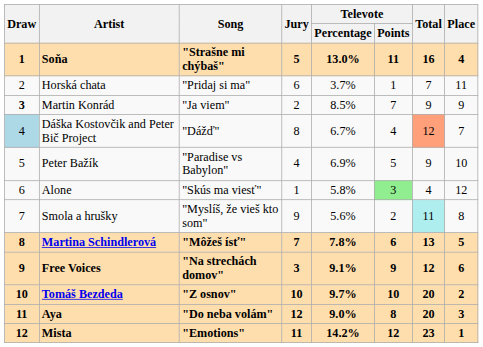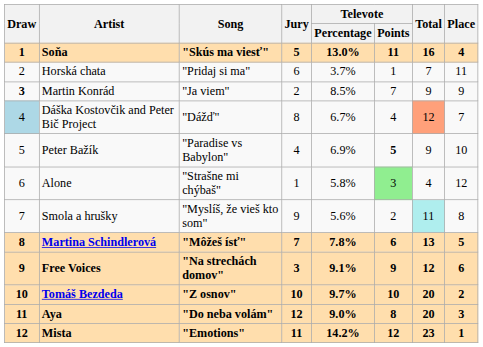 <table class="sortable wikitable" style="margin: 1em auto 1em auto; text-align:center;">
 <tr>
 <th rowspan="2">Draw</th>
 <th rowspan="2">Artist</th>
 <th rowspan="2">Song</th>
 <th rowspan="2">Jury</th>
 <th colspan="2">Televote</th>
 <th rowspan="2">Total</th>
 <th rowspan="2">Place</th>
 </tr>
 <tr>
 <th>Percentage</th>
 <th>Points</th>
 </tr>
 <tr style="font-weight:bold; background:navajowhite">
 <td>1</td>
 <td align="left">Soňa</td>
-<td align="left">"Strašne mi chýbaš"</td>
+<td align="left">"Skús ma viesť"</td>
 <td>5</td>
 <td>13.0%</td>
 <td>11</td>
 <td>16</td>
 <td>4</td>
 </tr>
 <tr>
 <td>2</td>
 <td align="left">Horská chata</td>
 <td align="left">"Pridaj si ma"</td>
 <td>6</td>
 <td>3.7%</td>
 <td>1</td>
 <td>7</td>
 <td>11</td>
 </tr>
 <tr>
 <td><strong>3</strong></td>
 <td align="left">Martin Konrád</td>
 <td align="left">"Ja viem"</td>
 <td>2</td>
 <td>8.5%</td>
 <td>7</td>
 <td>9</td>
 <td>9</td>
 </tr>
 <tr>
 <td style="background: lightblue;">4</td>
 <td align="left">Dáška Kostovčik and Peter Bič Project</td>
 <td align="left">"Dážď"</td>
 <td>8</td>
 <td>6.7%</td>
 <td>4</td>
 <td style="background: lightsalmon;">12</td>
 <td>7</td>
 </tr>
 <tr>
 <td>5</td>
 <td align="left">Peter Bažík</td>
 <td align="left">"Paradise vs Babylon"</td>
 <td>4</td>
 <td>6.9%</td>
-<td>5</td>
+<td><strong>5</strong></td>
 <td>9</td>
 <td>10</td>
 </tr>
 <tr>
 <td>6</td>
 <td align="left">Alone</td>
-<td align="left">"Skús ma viesť"</td>
+<td align="left">"Strašne mi chýbaš"</td>
 <td>1</td>
 <td>5.8%</td>
 <td style="background: lightgreen;">3</td>
 <td>4</td>
 <td>12</td>
 </tr>
 <tr>
 <td>7</td>
 <td align="left">Smola a hrušky</td>
 <td align="left">"Myslíš, že vieš kto som"</td>
 <td>9</td>
 <td>5.6%</td>
 <td>2</td>
 <td style="background: paleturquoise;">11</td>
 <td>8</td>
 </tr>
 <tr style="font-weight:bold; background:navajowhite">
 <td>8</td>
 <td align="left"><a href='#'>Martina Schindlerová</a></td>
 <td align="left">"Môžeš ísť"</td>
 <td>7</td>
 <td>7.8%</td>
 <td>6</td>
 <td>13</td>
 <td>5</td>
 </tr>
 <tr style="font-weight:bold; background:navajowhite">
 <td>9</td>
 <td align="left">Free Voices</td>
 <td align="left">"Na strechách domov"</td>
 <td>3</td>
 <td>9.1%</td>
 <td>9</td>
 <td>12</td>
 <td>6</td>
 </tr>
 <tr style="font-weight:bold; background:navajowhite">
 <td>10</td>
 <td align="left"><a href='#'>Tomáš Bezdeda</a></td>
 <td align="left">"Z osnov"</td>
 <td>10</td>
 <td>9.7%</td>
 <td>10</td>
 <td>20</td>
 <td>2</td>
 </tr>
 <tr style="font-weight:bold; background:navajowhite">
 <td>11</td>
 <td align="left">Aya</td>
 <td align="left">"Do neba volám"</td>
 <td>12</td>
 <td>9.0%</td>
 <td>8</td>
 <td>20</td>
 <td>3</td>
 </tr>
 <tr style="font-weight:bold; background:navajowhite">
 <td>12</td>
 <td align="left">Mista</td>
 <td align="left">"Emotions"</td>
 <td>11</td>
 <td>14.2%</td>
 <td>12</td>
 <td>23</td>
 <td>1</td>
 </tr>
 </table>
